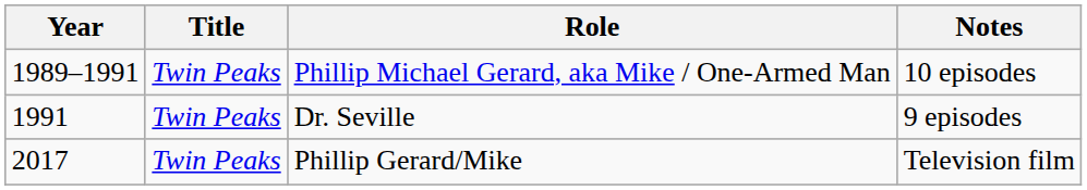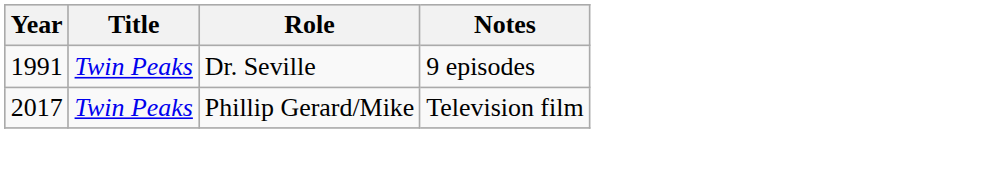 <table class="wikitable sortable">
 <tr>
 <th>Year</th>
 <th>Title</th>
 <th>Role</th>
 <th>Notes</th>
-</tr>
-<tr>
-<td>1989–1991</td>
-<td><em><a href='#'>Twin Peaks</a></em></td>
-<td><a href='#'>Phillip Michael Gerard, aka Mike</a> / One-Armed Man</td>
-<td>10 episodes</td>
 </tr>
 <tr>
 <td>1991</td>
 <td><em><a href='#'>Twin Peaks</a></em></td>
 <td>Dr. Seville</td>
 <td>9 episodes</td>
 </tr>
 <tr>
 <td>2017</td>
 <td><em><a href='#'>Twin Peaks</a></em></td>
 <td>Phillip Gerard/Mike</td>
 <td>Television film</td>
 </tr>
 </table>
